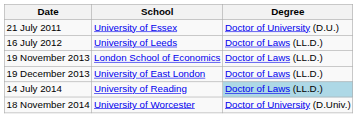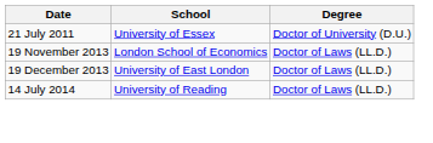 <table class="wikitable">
 <tr>
 <th>Date</th>
 <th>School</th>
 <th>Degree</th>
 </tr>
 <tr>
 <td>21 July 2011</td>
 <td><a href='#'>University of Essex</a></td>
 <td><a href='#'>Doctor of University</a> (D.U.)</td>
-</tr>
-<tr>
-<td>16 July 2012</td>
-<td><a href='#'>University of Leeds</a></td>
-<td><a href='#'>Doctor of Laws</a> (LL.D.)</td>
 </tr>
 <tr>
 <td>19 November 2013</td>
 <td><a href='#'>London School of Economics</a></td>
 <td><a href='#'>Doctor of Laws</a> (LL.D.)</td>
 </tr>
 <tr>
 <td>19 December 2013</td>
 <td><a href='#'>University of East London</a></td>
 <td><a href='#'>Doctor of Laws</a> (LL.D.)</td>
 </tr>
 <tr>
 <td>14 July 2014</td>
 <td><a href='#'>University of Reading</a></td>
-<td style="background: lightblue;"><a href='#'>Doctor of Laws</a> (LL.D.)</td>
-</tr>
-<tr>
-<td>18 November 2014</td>
-<td><a href='#'>University of Worcester</a></td>
-<td><a href='#'>Doctor of University</a> (D.Univ.)</td>
+<td><a href='#'>Doctor of Laws</a> (LL.D.)</td>
 </tr>
 </table>
